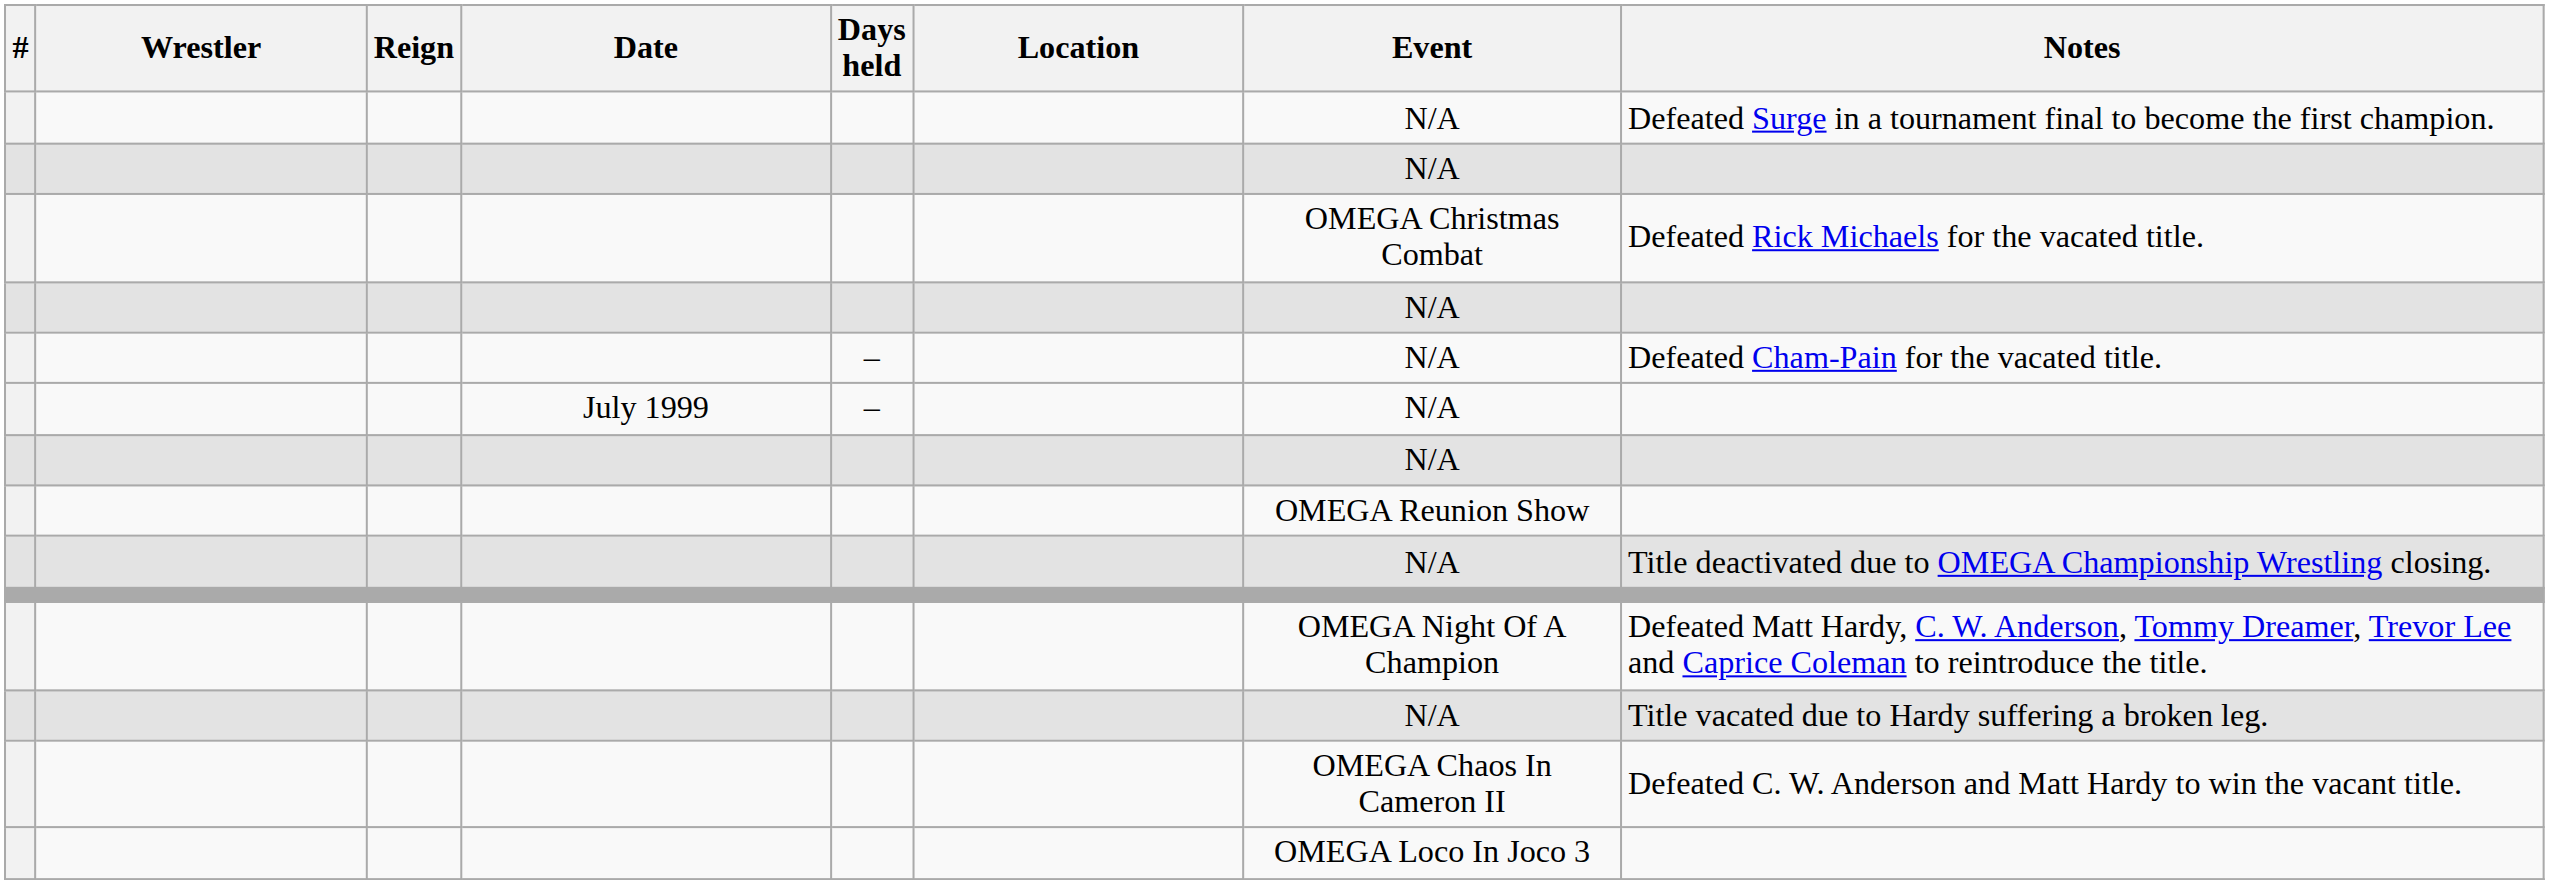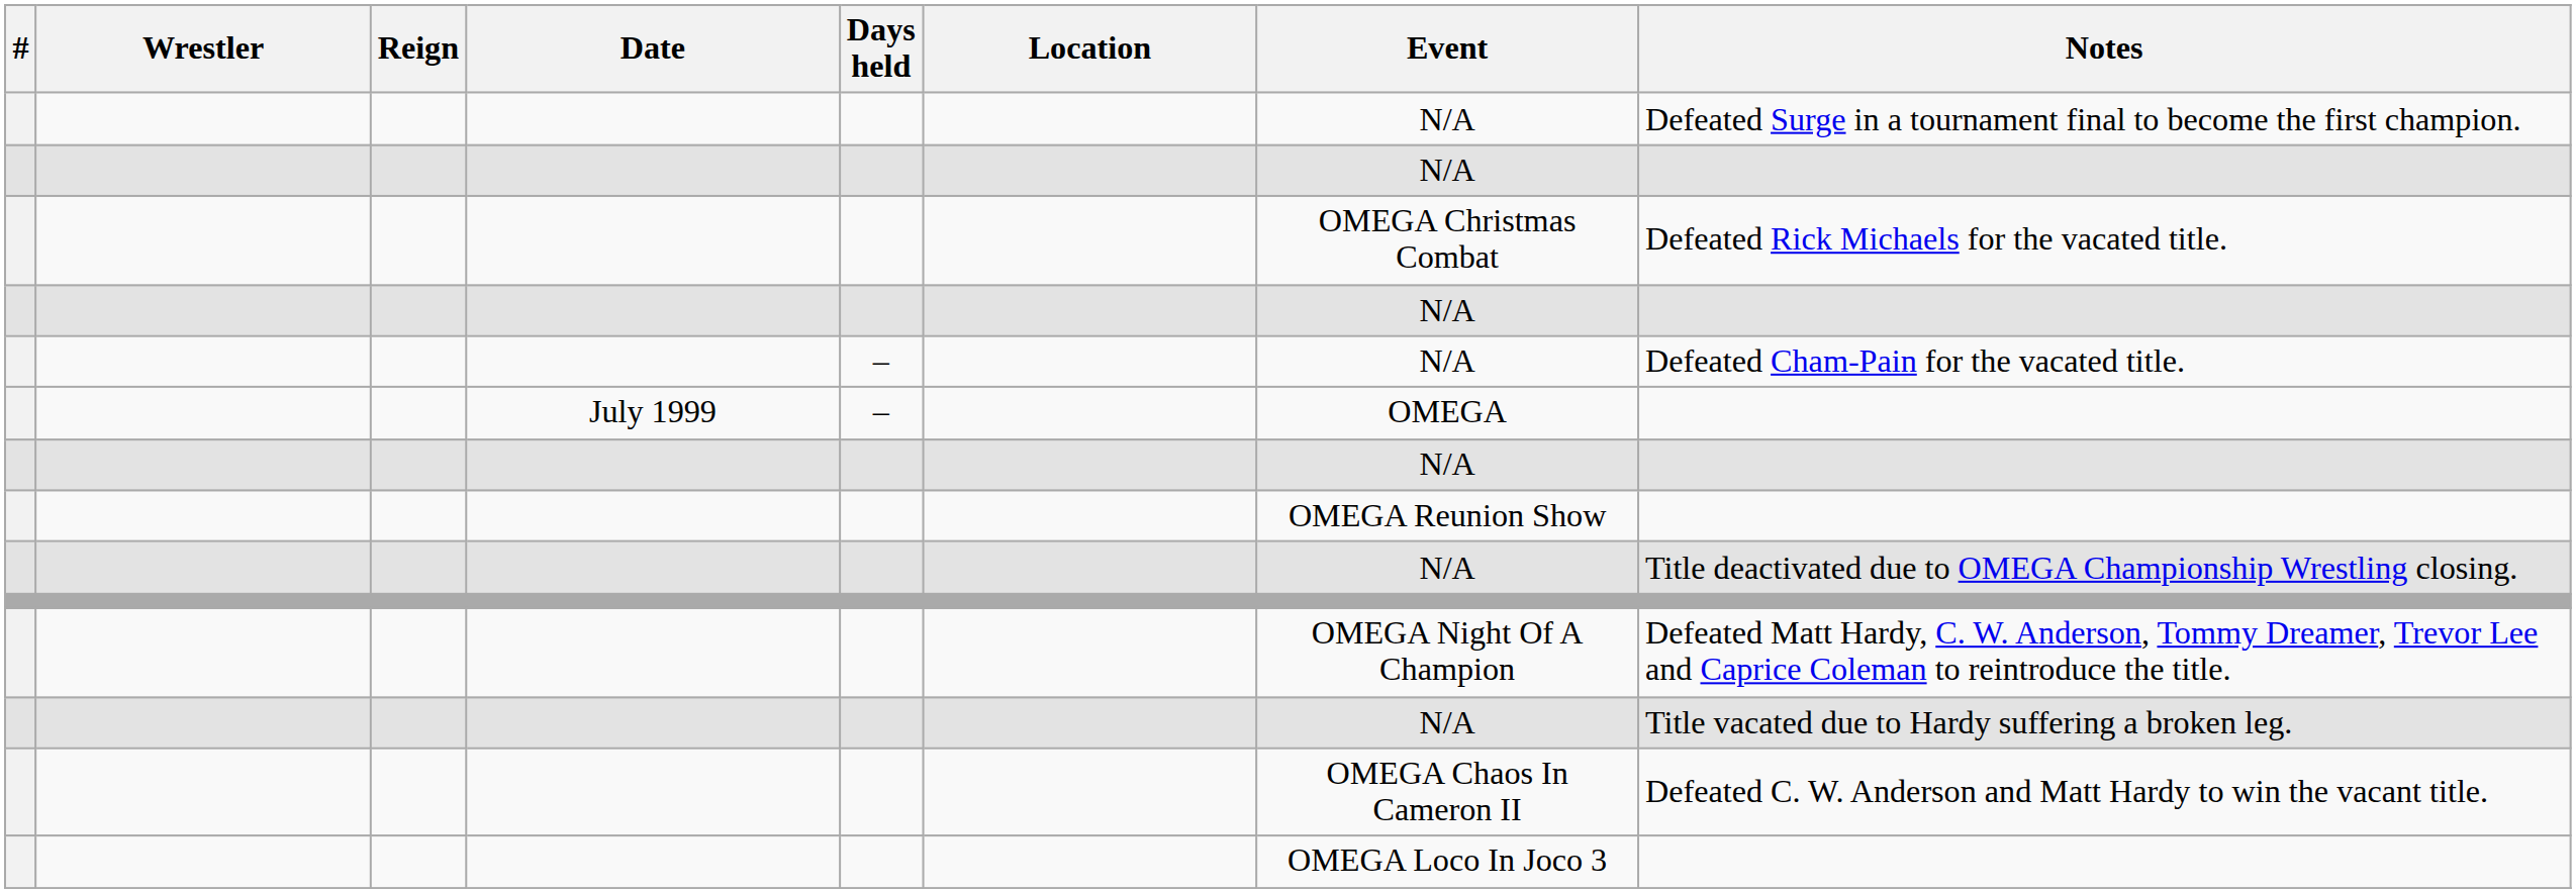 <table class="wikitable sortable" width=100% style="text-align: center">
 <tr>
 <th width=0 data-sort-type="number">#</th>
 <th width=14%>Wrestler</th>
 <th width=0>Reign</th>
 <th width=16%>Date</th>
 <th width=0 data-sort-type="number">Days held</th>
 <th width=14%>Location</th>
 <th width=16%>Event</th>
 <th width=54% class="unsortable">Notes</th>
 </tr>
 <tr>
 <th></th>
 <td></td>
 <td></td>
 <td></td>
 <td></td>
 <td></td>
 <td>N/A</td>
 <td align="left">Defeated <a href='#'>Surge</a> in a tournament final to become the first champion.</td>
 </tr>
 <tr style="background:#e3e3e3">
 <td></td>
 <td></td>
 <td></td>
 <td></td>
 <td></td>
 <td></td>
 <td>N/A</td>
 <td></td>
 </tr>
 <tr>
 <th></th>
 <td></td>
 <td></td>
 <td></td>
 <td></td>
 <td></td>
 <td>OMEGA Christmas Combat</td>
 <td align="left">Defeated <a href='#'>Rick Michaels</a> for the vacated title.</td>
 </tr>
 <tr style="background:#e3e3e3">
 <td></td>
 <td></td>
 <td></td>
 <td></td>
 <td></td>
 <td></td>
 <td>N/A</td>
 <td></td>
 </tr>
 <tr>
 <th></th>
 <td></td>
 <td></td>
 <td></td>
 <td> – </td>
 <td></td>
 <td>N/A</td>
 <td align="left">Defeated <a href='#'>Cham-Pain</a> for the vacated title.</td>
 </tr>
 <tr>
 <th></th>
 <td></td>
 <td></td>
 <td>July 1999</td>
 <td> – </td>
 <td></td>
-<td>N/A</td>
+<td>OMEGA</td>
 <td></td>
 </tr>
 <tr style="background:#e3e3e3">
 <td></td>
 <td></td>
 <td></td>
 <td></td>
 <td></td>
 <td></td>
 <td>N/A</td>
 <td></td>
 </tr>
 <tr>
 <th></th>
 <td></td>
 <td></td>
 <td></td>
 <td></td>
 <td></td>
 <td>OMEGA Reunion Show</td>
 <td align="left"></td>
 </tr>
 <tr style="background:#e3e3e3">
 <td></td>
 <td></td>
 <td></td>
 <td></td>
 <td></td>
 <td></td>
 <td>N/A</td>
 <td align="left">Title deactivated due to <a href='#'>OMEGA Championship Wrestling</a> closing.</td>
 </tr>
 <tr style="background: #aaaaaa;">
 <td colspan="8"></td>
 </tr>
 <tr>
 <th></th>
 <td></td>
 <td></td>
 <td></td>
 <td></td>
 <td></td>
 <td>OMEGA Night Of A Champion</td>
 <td align="left">Defeated Matt Hardy, <a href='#'>C. W. Anderson</a>, <a href='#'>Tommy Dreamer</a>, <a href='#'>Trevor Lee</a> and <a href='#'>Caprice Coleman</a> to reintroduce the title.</td>
 </tr>
 <tr style="background:#e3e3e3">
 <td></td>
 <td></td>
 <td></td>
 <td></td>
 <td></td>
 <td></td>
 <td>N/A</td>
 <td align="left">Title vacated due to Hardy suffering a broken leg.</td>
 </tr>
 <tr>
 <th></th>
 <td></td>
 <td></td>
 <td></td>
 <td></td>
 <td></td>
 <td>OMEGA Chaos In Cameron II</td>
 <td align="left">Defeated C. W. Anderson and Matt Hardy to win the vacant title.</td>
 </tr>
 <tr>
 <th></th>
 <td></td>
 <td></td>
 <td></td>
 <td></td>
 <td></td>
 <td>OMEGA Loco In Joco 3</td>
 <td align="left"></td>
 </tr>
 <tr>
 </tr>
 </table>
